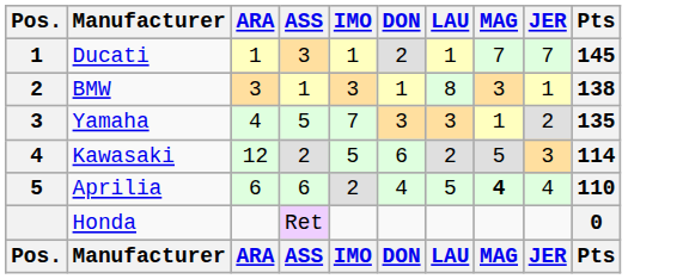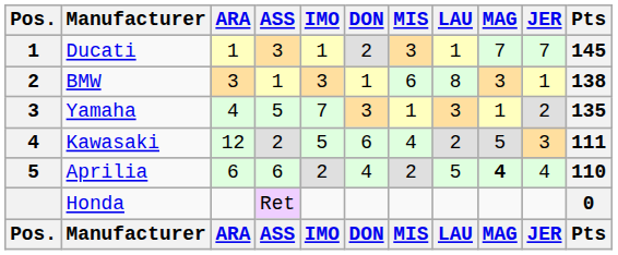 <table class="wikitable" style="font-size: 85%; text-align: center">
 <tr valign="top">
 <th valign="middle">Pos.</th>
 <th valign="middle">Manufacturer</th>
 <th><a href='#'>ARA</a><br></th>
 <th><a href='#'>ASS</a><br></th>
 <th><a href='#'>IMO</a><br></th>
 <th><a href='#'>DON</a><br></th>
+<th><a href='#'>MIS</a><br></th>
 <th><a href='#'>LAU</a><br></th>
 <th><a href='#'>MAG</a><br></th>
 <th><a href='#'>JER</a><br></th>
 <th valign="middle">Pts</th>
 </tr>
 <tr>
 <th>1</th>
 <td align=left> <a href='#'>Ducati</a></td>
 <td style="background:#ffffbf;">1</td>
 <td style="background:#ffdf9f;">3</td>
 <td style="background:#ffffbf;">1</td>
 <td style="background:#dfdfdf;">2</td>
+<td style="background:#ffdf9f;">3</td>
 <td style="background:#ffffbf;">1</td>
 <td style="background:#dfffdf;">7</td>
 <td style="background:#dfffdf;">7</td>
 <th>145</th>
 </tr>
 <tr>
 <th>2</th>
 <td align=left> <a href='#'>BMW</a></td>
 <td style="background:#ffdf9f;">3</td>
 <td style="background:#ffffbf;">1</td>
 <td style="background:#ffdf9f;">3</td>
 <td style="background:#ffffbf;">1</td>
+<td style="background:#dfffdf;">6</td>
 <td style="background:#dfffdf;">8</td>
 <td style="background:#ffdf9f;">3</td>
 <td style="background:#ffffbf;">1</td>
 <th>138</th>
 </tr>
 <tr>
 <th>3</th>
 <td align=left> <a href='#'>Yamaha</a></td>
 <td style="background:#dfffdf;">4</td>
 <td style="background:#dfffdf;">5</td>
 <td style="background:#dfffdf;">7</td>
 <td style="background:#ffdf9f;">3</td>
+<td style="background:#ffffbf;">1</td>
 <td style="background:#ffdf9f;">3</td>
 <td style="background:#ffffbf;">1</td>
 <td style="background:#dfdfdf;">2</td>
 <th>135</th>
 </tr>
 <tr>
 <th>4</th>
 <td align=left> <a href='#'>Kawasaki</a></td>
 <td style="background:#dfffdf;">12</td>
 <td style="background:#dfdfdf;">2</td>
 <td style="background:#dfffdf;">5</td>
 <td style="background:#dfffdf;">6</td>
+<td style="background:#dfffdf;">4</td>
 <td style="background:#dfdfdf;">2</td>
 <td style="background:#dfdfdf;">5</td>
 <td style="background:#ffdf9f;">3</td>
-<th>114</th>
+<th>111</th>
 </tr>
 <tr>
 <th>5</th>
 <td align=left> <a href='#'>Aprilia</a></td>
 <td style="background:#dfffdf;">6</td>
 <td style="background:#dfffdf;">6</td>
 <td style="background:#dfdfdf;">2</td>
 <td style="background:#dfffdf;">4</td>
+<td style="background:#dfdfdf;">2</td>
 <td style="background:#dfffdf;">5</td>
 <td style="background:#dfffdf;"><strong>4</strong></td>
 <td style="background:#dfffdf;">4</td>
 <th>110</th>
 </tr>
 <tr>
 <th></th>
 <td align=left> <a href='#'>Honda</a></td>
 <td></td>
 <td style="background:#efcfff;">Ret</td>
 <td></td>
 <td></td>
 <td></td>
 <td></td>
 <td></td>
+<td></td>
 <th>0</th>
 </tr>
 <tr valign="top">
 <th valign="middle">Pos.</th>
 <th valign="middle">Manufacturer</th>
 <th><a href='#'>ARA</a><br></th>
 <th><a href='#'>ASS</a><br></th>
 <th><a href='#'>IMO</a><br></th>
 <th><a href='#'>DON</a><br></th>
+<th><a href='#'>MIS</a><br></th>
 <th><a href='#'>LAU</a><br></th>
 <th><a href='#'>MAG</a><br></th>
 <th><a href='#'>JER</a><br></th>
 <th valign="middle">Pts</th>
 </tr>
 </table>
